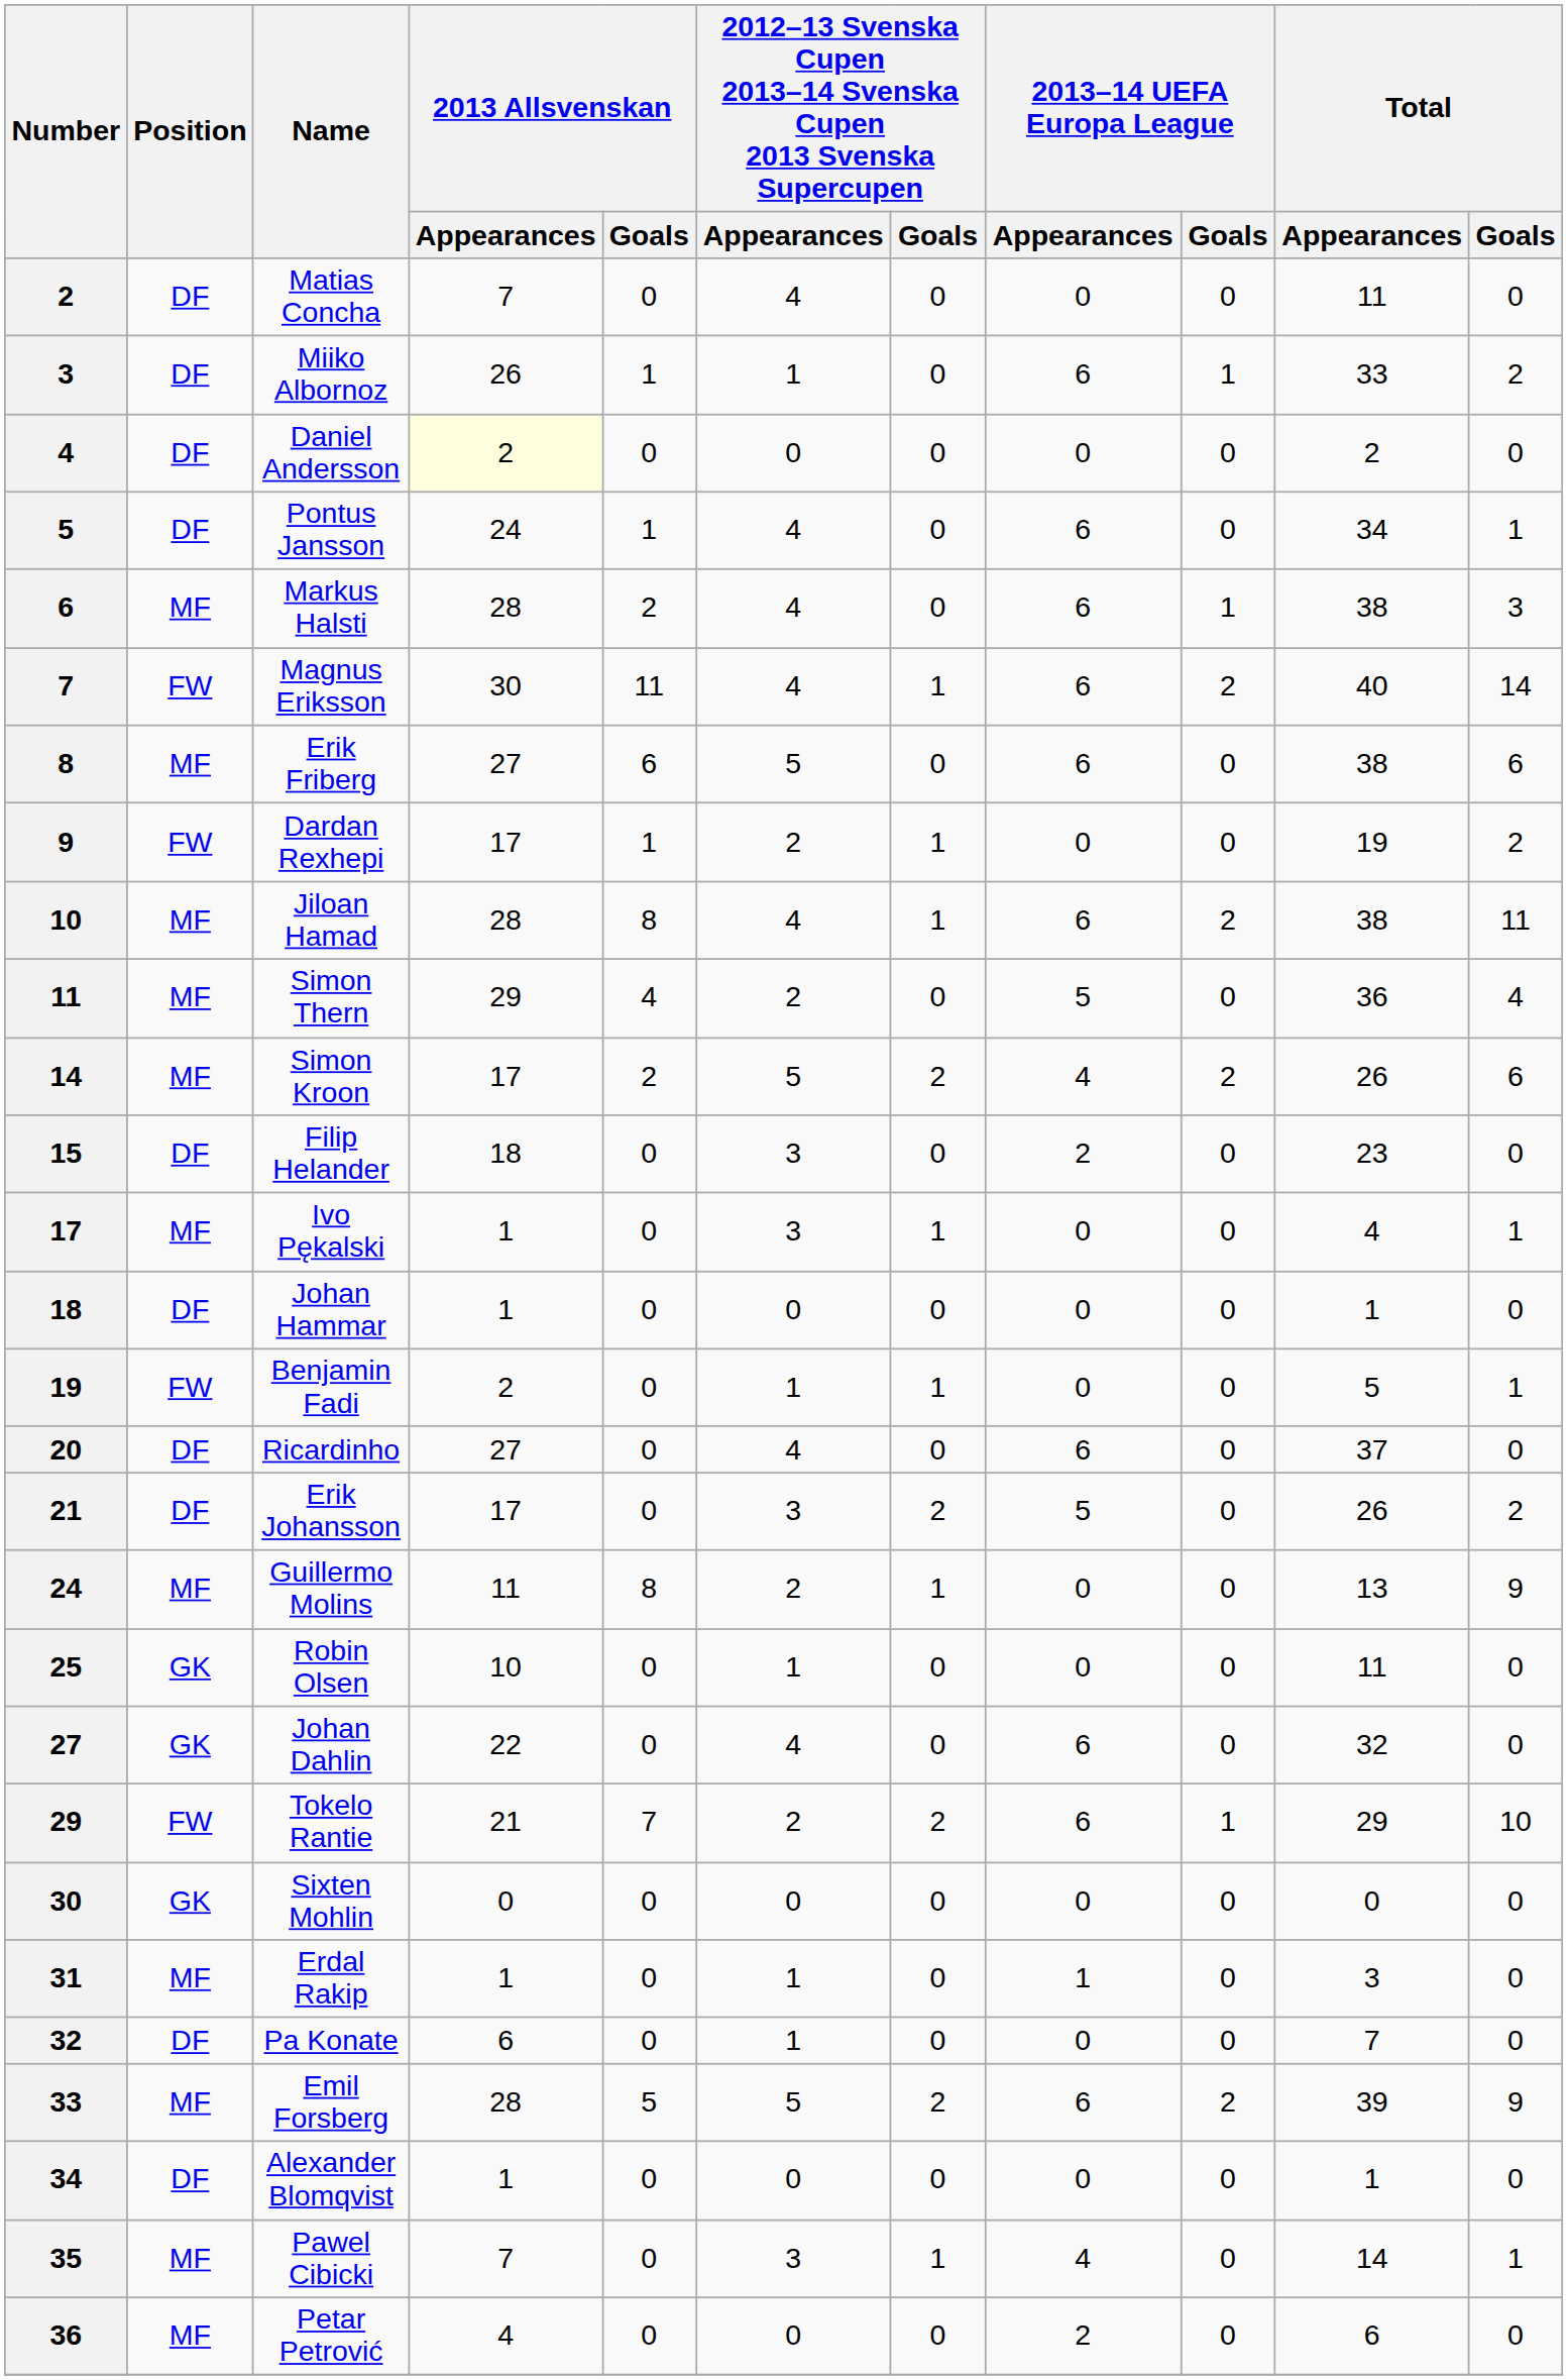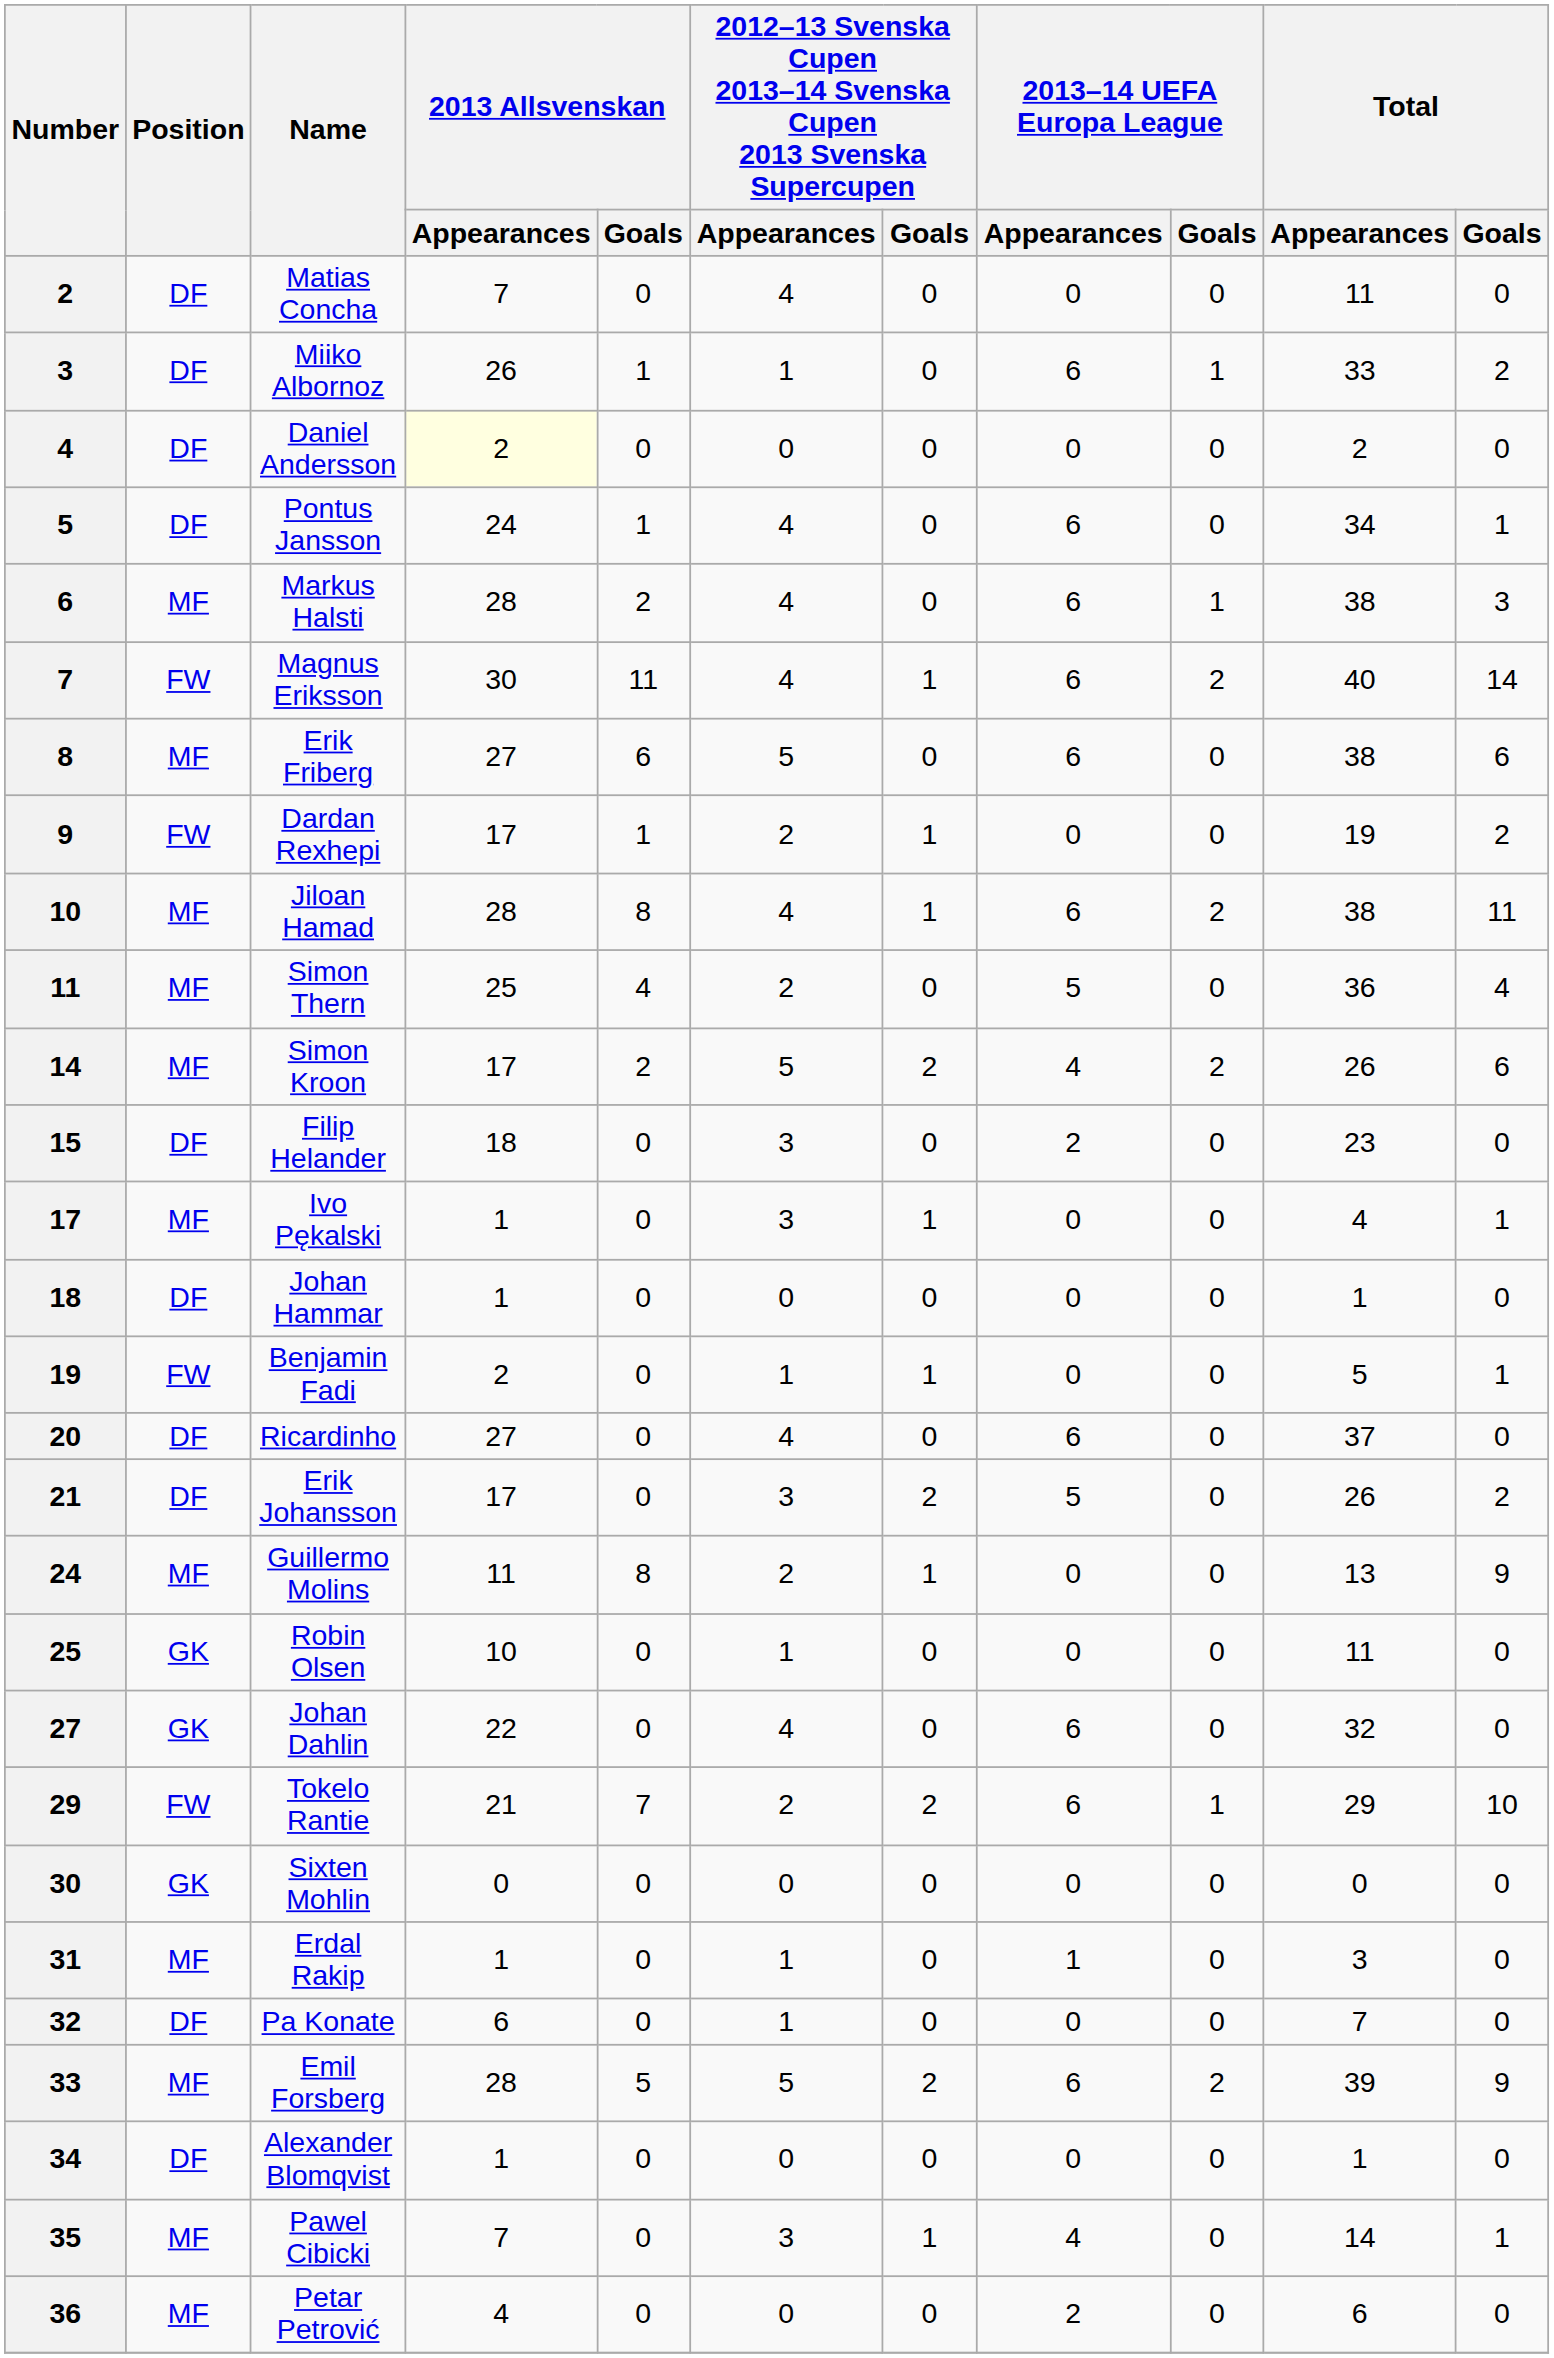 <table class="wikitable sortable plainrowheaders" style="text-align:center">
 <tr>
 <th rowspan="2" scope=col>Number</th>
 <th rowspan="2" scope=col>Position</th>
 <th rowspan="2" scope=col>Name</th>
 <th colspan="2"><a href='#'>2013 Allsvenskan</a></th>
 <th colspan="2"><a href='#'>2012–13 Svenska Cupen</a><br><a href='#'>2013–14 Svenska Cupen</a><br><a href='#'>2013 Svenska Supercupen</a></th>
 <th colspan="2"><a href='#'>2013–14 UEFA Europa League</a></th>
 <th colspan="2">Total</th>
 </tr>
 <tr>
 <th>Appearances</th>
 <th>Goals</th>
 <th>Appearances</th>
 <th>Goals</th>
 <th>Appearances</th>
 <th>Goals</th>
 <th>Appearances</th>
 <th>Goals</th>
 </tr>
 <tr>
 <th style="text-align:center" scope=row>2</th>
 <td><a href='#'>DF</a></td>
 <td><a href='#'>Matias Concha</a><br></td>
 <td>7</td>
 <td>0<br></td>
 <td>4</td>
 <td>0<br></td>
 <td>0</td>
 <td>0<br></td>
 <td>11</td>
 <td>0</td>
 </tr>
 <tr>
 <th style="text-align:center" scope=row>3</th>
 <td><a href='#'>DF</a></td>
 <td><a href='#'>Miiko Albornoz</a><br></td>
 <td>26</td>
 <td>1<br></td>
 <td>1</td>
 <td>0<br></td>
 <td>6</td>
 <td>1<br></td>
 <td>33</td>
 <td>2</td>
 </tr>
 <tr>
 <th style="text-align:center" scope=row>4</th>
 <td><a href='#'>DF</a></td>
 <td><a href='#'>Daniel Andersson</a><br></td>
 <td style="background: lightyellow;">2</td>
 <td>0<br></td>
 <td>0</td>
 <td>0<br></td>
 <td>0</td>
 <td>0<br></td>
 <td>2</td>
 <td>0</td>
 </tr>
 <tr>
 <th style="text-align:center" scope=row>5</th>
 <td><a href='#'>DF</a></td>
 <td><a href='#'>Pontus Jansson</a><br></td>
 <td>24</td>
 <td>1<br></td>
 <td>4</td>
 <td>0<br></td>
 <td>6</td>
 <td>0<br></td>
 <td>34</td>
 <td>1</td>
 </tr>
 <tr>
 <th style="text-align:center" scope=row>6</th>
 <td><a href='#'>MF</a></td>
 <td><a href='#'>Markus Halsti</a><br></td>
 <td>28</td>
 <td>2<br></td>
 <td>4</td>
 <td>0<br></td>
 <td>6</td>
 <td>1<br></td>
 <td>38</td>
 <td>3</td>
 </tr>
 <tr>
 <th style="text-align:center" scope=row>7</th>
 <td><a href='#'>FW</a></td>
 <td><a href='#'>Magnus Eriksson</a><br></td>
 <td>30</td>
 <td>11<br></td>
 <td>4</td>
 <td>1<br></td>
 <td>6</td>
 <td>2<br></td>
 <td>40</td>
 <td>14</td>
 </tr>
 <tr>
 <th style="text-align:center" scope=row>8</th>
 <td><a href='#'>MF</a></td>
 <td><a href='#'>Erik Friberg</a><br></td>
 <td>27</td>
 <td>6<br></td>
 <td>5</td>
 <td>0<br></td>
 <td>6</td>
 <td>0<br></td>
 <td>38</td>
 <td>6</td>
 </tr>
 <tr>
 <th style="text-align:center" scope=row>9</th>
 <td><a href='#'>FW</a></td>
 <td><a href='#'>Dardan Rexhepi</a><br></td>
 <td>17</td>
 <td>1<br></td>
 <td>2</td>
 <td>1<br></td>
 <td>0</td>
 <td>0<br></td>
 <td>19</td>
 <td>2</td>
 </tr>
 <tr>
 <th style="text-align:center" scope=row>10</th>
 <td><a href='#'>MF</a></td>
 <td><a href='#'>Jiloan Hamad</a><br></td>
 <td>28</td>
 <td>8<br></td>
 <td>4</td>
 <td>1<br></td>
 <td>6</td>
 <td>2<br></td>
 <td>38</td>
 <td>11</td>
 </tr>
 <tr>
 <th style="text-align:center" scope=row>11</th>
 <td><a href='#'>MF</a></td>
 <td><a href='#'>Simon Thern</a><br></td>
-<td>29</td>
+<td>25</td>
 <td>4<br></td>
 <td>2</td>
 <td>0<br></td>
 <td>5</td>
 <td>0<br></td>
 <td>36</td>
 <td>4</td>
 </tr>
 <tr>
 <th style="text-align:center" scope=row>14</th>
 <td><a href='#'>MF</a></td>
 <td><a href='#'>Simon Kroon</a><br></td>
 <td>17</td>
 <td>2<br></td>
 <td>5</td>
 <td>2<br></td>
 <td>4</td>
 <td>2<br></td>
 <td>26</td>
 <td>6</td>
 </tr>
 <tr>
 <th style="text-align:center" scope=row>15</th>
 <td><a href='#'>DF</a></td>
 <td><a href='#'>Filip Helander</a><br></td>
 <td>18</td>
 <td>0<br></td>
 <td>3</td>
 <td>0<br></td>
 <td>2</td>
 <td>0<br></td>
 <td>23</td>
 <td>0</td>
 </tr>
 <tr>
 <th style="text-align:center" scope=row>17</th>
 <td><a href='#'>MF</a></td>
 <td><a href='#'>Ivo Pękalski</a><br></td>
 <td>1</td>
 <td>0<br></td>
 <td>3</td>
 <td>1<br></td>
 <td>0</td>
 <td>0<br></td>
 <td>4</td>
 <td>1</td>
 </tr>
 <tr>
 <th style="text-align:center" scope=row>18</th>
 <td><a href='#'>DF</a></td>
 <td><a href='#'>Johan Hammar</a><br></td>
 <td>1</td>
 <td>0<br></td>
 <td>0</td>
 <td>0<br></td>
 <td>0</td>
 <td>0<br></td>
 <td>1</td>
 <td>0</td>
 </tr>
 <tr>
 <th style="text-align:center" scope=row>19</th>
 <td><a href='#'>FW</a></td>
 <td><a href='#'>Benjamin Fadi</a><br></td>
 <td>2</td>
 <td>0<br></td>
 <td>1</td>
 <td>1<br></td>
 <td>0</td>
 <td>0<br></td>
 <td>5</td>
 <td>1</td>
 </tr>
 <tr>
 <th style="text-align:center" scope=row>20</th>
 <td><a href='#'>DF</a></td>
 <td><a href='#'>Ricardinho</a><br></td>
 <td>27</td>
 <td>0<br></td>
 <td>4</td>
 <td>0<br></td>
 <td>6</td>
 <td>0<br></td>
 <td>37</td>
 <td>0</td>
 </tr>
 <tr>
 <th style="text-align:center" scope=row>21</th>
 <td><a href='#'>DF</a></td>
 <td><a href='#'>Erik Johansson</a><br></td>
 <td>17</td>
 <td>0<br></td>
 <td>3</td>
 <td>2<br></td>
 <td>5</td>
 <td>0<br></td>
 <td>26</td>
 <td>2</td>
 </tr>
 <tr>
 <th style="text-align:center" scope=row>24</th>
 <td><a href='#'>MF</a></td>
 <td><a href='#'>Guillermo Molins</a><br></td>
 <td>11</td>
 <td>8<br></td>
 <td>2</td>
 <td>1<br></td>
 <td>0</td>
 <td>0<br></td>
 <td>13</td>
 <td>9</td>
 </tr>
 <tr>
 <th style="text-align:center" scope=row>25</th>
 <td><a href='#'>GK</a></td>
 <td><a href='#'>Robin Olsen</a><br></td>
 <td>10</td>
 <td>0<br></td>
 <td>1</td>
 <td>0<br></td>
 <td>0</td>
 <td>0<br></td>
 <td>11</td>
 <td>0</td>
 </tr>
 <tr>
 <th style="text-align:center" scope=row>27</th>
 <td><a href='#'>GK</a></td>
 <td><a href='#'>Johan Dahlin</a><br></td>
 <td>22</td>
 <td>0<br></td>
 <td>4</td>
 <td>0<br></td>
 <td>6</td>
 <td>0<br></td>
 <td>32</td>
 <td>0</td>
 </tr>
 <tr>
 <th style="text-align:center" scope=row>29</th>
 <td><a href='#'>FW</a></td>
 <td><a href='#'>Tokelo Rantie</a><br></td>
 <td>21</td>
 <td>7<br></td>
 <td>2</td>
 <td>2<br></td>
 <td>6</td>
 <td>1<br></td>
 <td>29</td>
 <td>10</td>
 </tr>
 <tr>
 <th style="text-align:center" scope=row>30</th>
 <td><a href='#'>GK</a></td>
 <td><a href='#'>Sixten Mohlin</a><br></td>
 <td>0</td>
 <td>0<br></td>
 <td>0</td>
 <td>0<br></td>
 <td>0</td>
 <td>0<br></td>
 <td>0</td>
 <td>0</td>
 </tr>
 <tr>
 <th style="text-align:center" scope=row>31</th>
 <td><a href='#'>MF</a></td>
 <td><a href='#'>Erdal Rakip</a><br></td>
 <td>1</td>
 <td>0<br></td>
 <td>1</td>
 <td>0<br></td>
 <td>1</td>
 <td>0<br></td>
 <td>3</td>
 <td>0</td>
 </tr>
 <tr>
 <th style="text-align:center" scope=row>32</th>
 <td><a href='#'>DF</a></td>
 <td><a href='#'>Pa Konate</a><br></td>
 <td>6</td>
 <td>0<br></td>
 <td>1</td>
 <td>0<br></td>
 <td>0</td>
 <td>0<br></td>
 <td>7</td>
 <td>0</td>
 </tr>
 <tr>
 <th style="text-align:center" scope=row>33</th>
 <td><a href='#'>MF</a></td>
 <td><a href='#'>Emil Forsberg</a><br></td>
 <td>28</td>
 <td>5<br></td>
 <td>5</td>
 <td>2<br></td>
 <td>6</td>
 <td>2<br></td>
 <td>39</td>
 <td>9</td>
 </tr>
 <tr>
 <th style="text-align:center" scope=row>34</th>
 <td><a href='#'>DF</a></td>
 <td><a href='#'>Alexander Blomqvist</a><br></td>
 <td>1</td>
 <td>0<br></td>
 <td>0</td>
 <td>0<br></td>
 <td>0</td>
 <td>0<br></td>
 <td>1</td>
 <td>0</td>
 </tr>
 <tr>
 <th style="text-align:center" scope=row>35</th>
 <td><a href='#'>MF</a></td>
 <td><a href='#'>Pawel Cibicki</a><br></td>
 <td>7</td>
 <td>0<br></td>
 <td>3</td>
 <td>1<br></td>
 <td>4</td>
 <td>0<br></td>
 <td>14</td>
 <td>1</td>
 </tr>
 <tr>
 <th style="text-align:center" scope=row>36</th>
 <td><a href='#'>MF</a></td>
 <td><a href='#'>Petar Petrović</a><br></td>
 <td>4</td>
 <td>0<br></td>
 <td>0</td>
 <td>0<br></td>
 <td>2</td>
 <td>0<br></td>
 <td>6</td>
 <td>0</td>
 </tr>
 <tr>
 </tr>
 </table>
